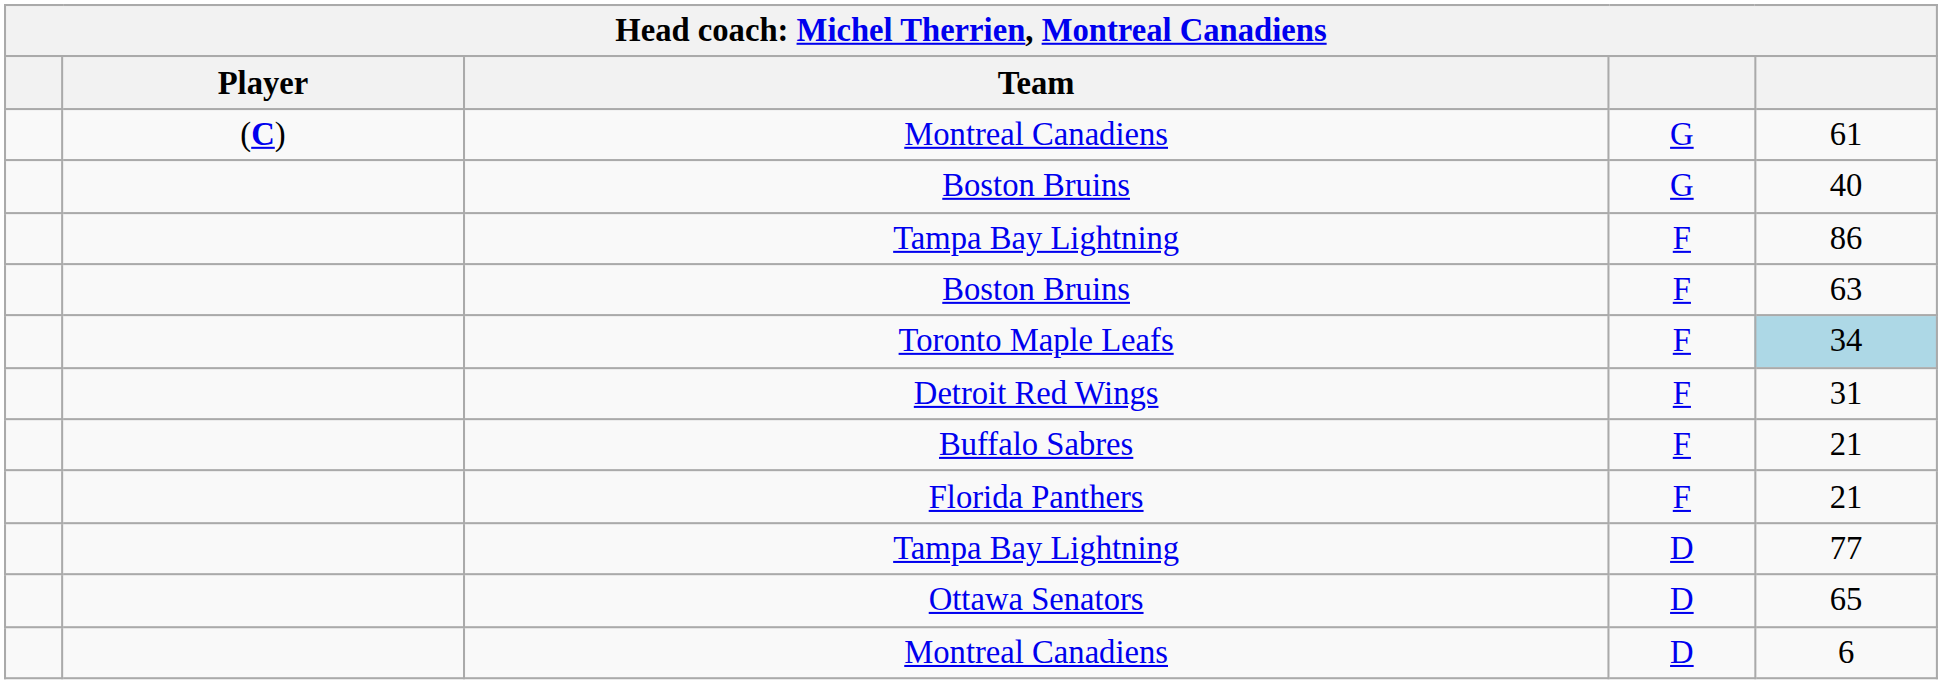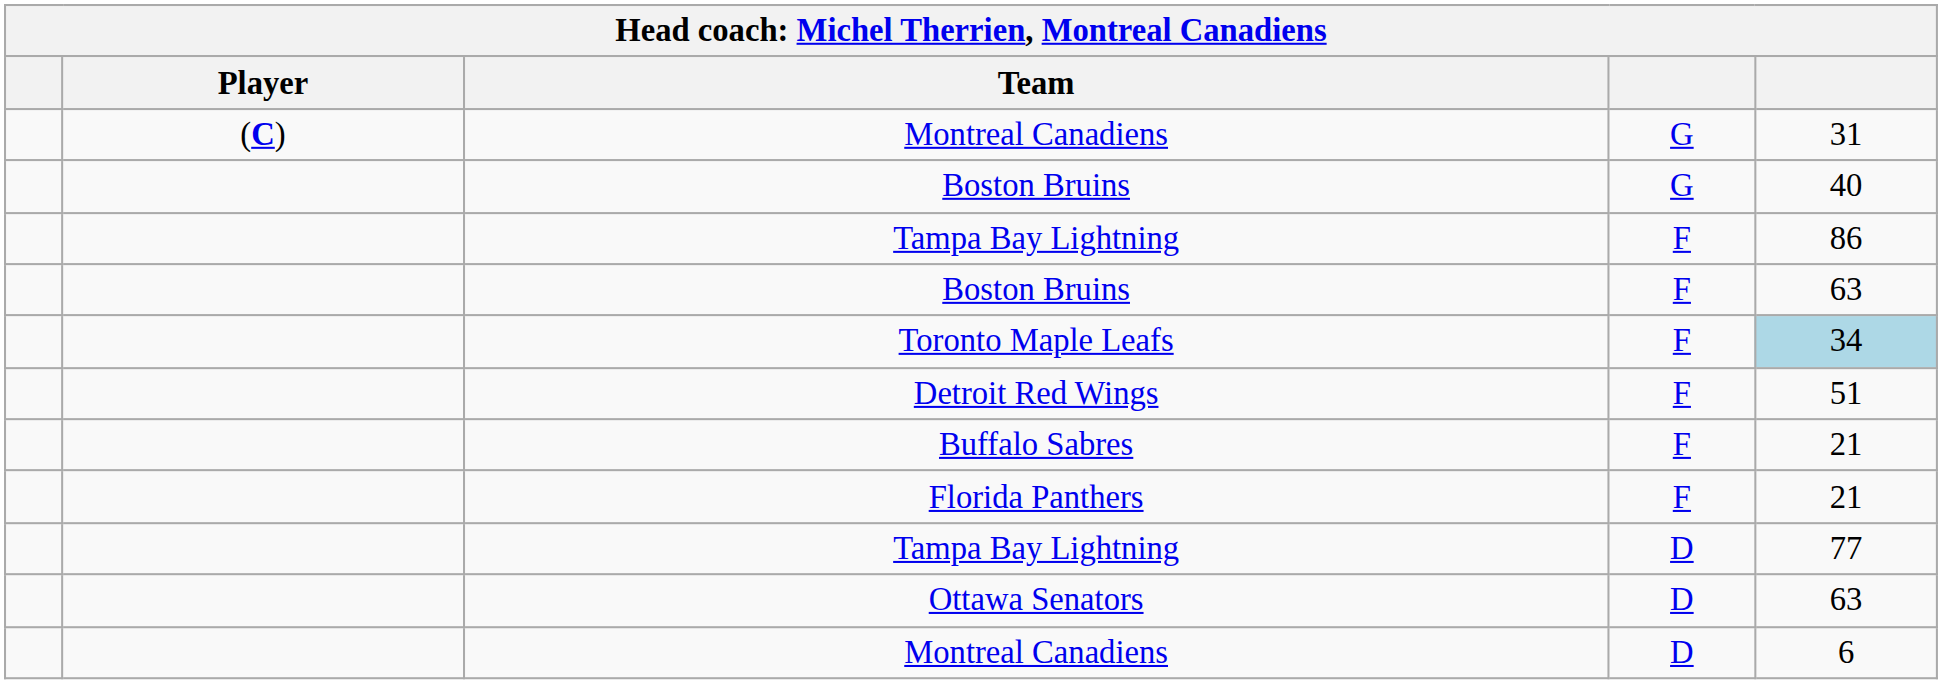 <table class="wikitable sortable" style="text-align:center" width="75%">
 <tr>
 <th colspan=5>Head coach:  <a href='#'>Michel Therrien</a>, <a href='#'>Montreal Canadiens</a></th>
 </tr>
 <tr>
 <th></th>
 <th>Player</th>
 <th>Team</th>
 <th></th>
 <th></th>
 </tr>
 <tr>
 <td></td>
 <td> (<strong><a href='#'>C</a></strong>)</td>
 <td><a href='#'>Montreal Canadiens</a></td>
 <td><a href='#'>G</a></td>
-<td>61</td>
+<td>31</td>
 </tr>
 <tr>
 <td></td>
 <td></td>
 <td><a href='#'>Boston Bruins</a></td>
 <td><a href='#'>G</a></td>
 <td>40</td>
 </tr>
 <tr>
 <td></td>
 <td></td>
 <td><a href='#'>Tampa Bay Lightning</a></td>
 <td><a href='#'>F</a></td>
 <td>86</td>
 </tr>
 <tr>
 <td></td>
 <td></td>
 <td><a href='#'>Boston Bruins</a></td>
 <td><a href='#'>F</a></td>
 <td>63</td>
 </tr>
 <tr>
 <td></td>
 <td></td>
 <td><a href='#'>Toronto Maple Leafs</a></td>
 <td><a href='#'>F</a></td>
 <td style="background: lightblue;">34</td>
 </tr>
 <tr>
 <td></td>
 <td></td>
 <td><a href='#'>Detroit Red Wings</a></td>
 <td><a href='#'>F</a></td>
-<td>31</td>
+<td>51</td>
 </tr>
 <tr>
 <td></td>
 <td></td>
 <td><a href='#'>Buffalo Sabres</a></td>
 <td><a href='#'>F</a></td>
 <td>21</td>
 </tr>
 <tr>
 <td></td>
 <td></td>
 <td><a href='#'>Florida Panthers</a></td>
 <td><a href='#'>F</a></td>
 <td>21</td>
 </tr>
 <tr>
 <td></td>
 <td></td>
 <td><a href='#'>Tampa Bay Lightning</a></td>
 <td><a href='#'>D</a></td>
 <td>77</td>
 </tr>
 <tr>
 <td></td>
 <td></td>
 <td><a href='#'>Ottawa Senators</a></td>
 <td><a href='#'>D</a></td>
-<td>65</td>
+<td>63</td>
 </tr>
 <tr>
 <td></td>
 <td></td>
 <td><a href='#'>Montreal Canadiens</a></td>
 <td><a href='#'>D</a></td>
 <td>6</td>
 </tr>
 </table>
